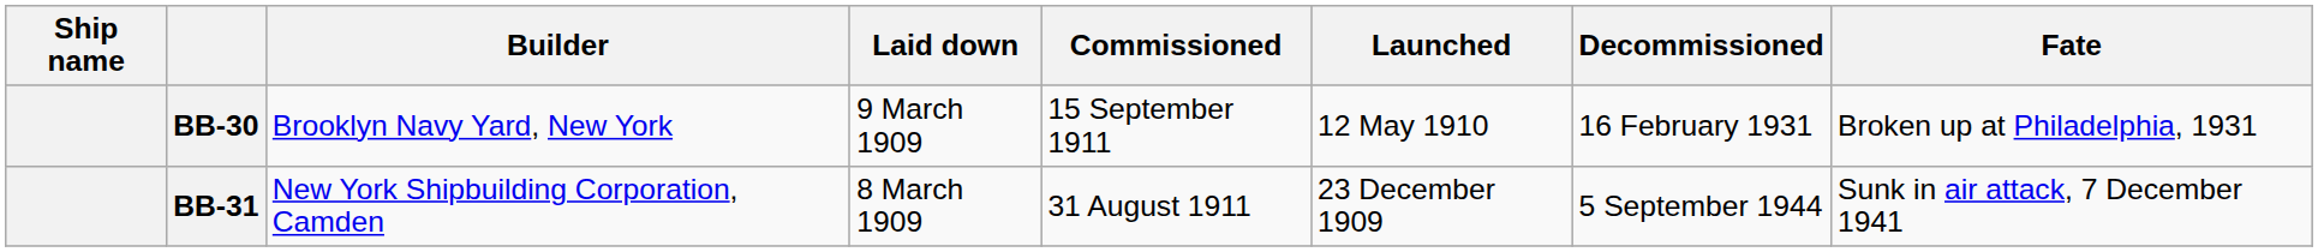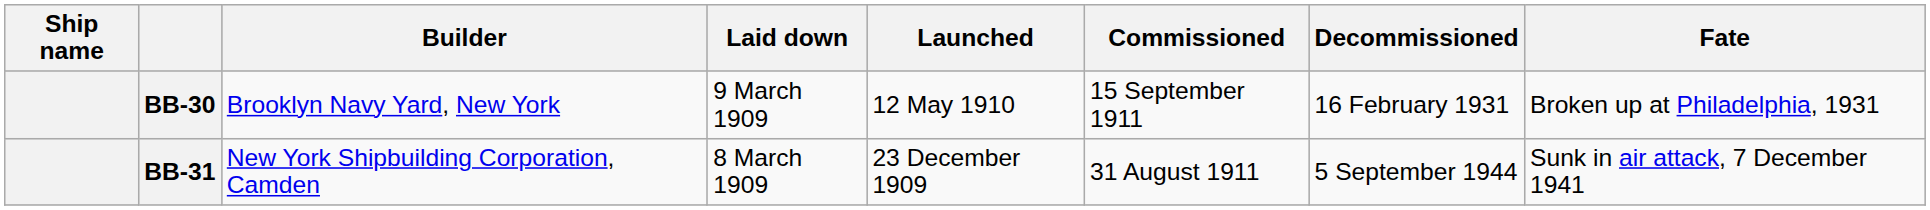 <table class="wikitable plainrowheaders">
 <tr>
 <th scope="col">Ship name</th>
 <th scope="col"></th>
 <th scope="col">Builder</th>
 <th scope="col">Laid down</th>
+<th scope="col">Launched</th>
 <th scope="col">Commissioned</th>
-<th scope="col">Launched</th>
 <th scope="col">Decommissioned</th>
 <th scope="col">Fate</th>
 </tr>
 <tr>
 <th scope="row"></th>
 <th scope="row" style="white-space: nowrap;">BB-30</th>
 <td><a href='#'>Brooklyn Navy Yard</a>, <a href='#'>New York</a></td>
 <td>9 March 1909</td>
+<td>12 May 1910</td>
 <td>15 September 1911</td>
-<td>12 May 1910</td>
 <td>16 February 1931</td>
 <td>Broken up at <a href='#'>Philadelphia</a>, 1931</td>
 </tr>
 <tr>
 <th scope="row"></th>
 <th scope="row">BB-31</th>
 <td><a href='#'>New York Shipbuilding Corporation</a>, <a href='#'>Camden</a></td>
 <td>8 March 1909</td>
+<td>23 December 1909</td>
 <td>31 August 1911</td>
-<td>23 December 1909</td>
 <td>5 September 1944</td>
 <td>Sunk in <a href='#'>air attack</a>, 7 December 1941</td>
 </tr>
 </table>
